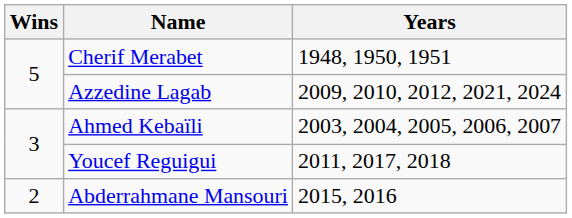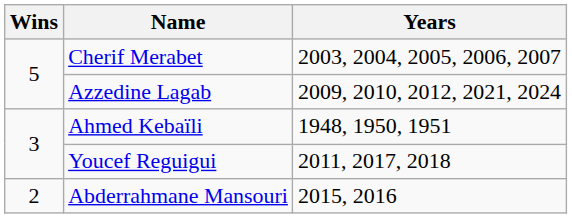 <table class="wikitable">
 <tr>
 <th>Wins</th>
 <th>Name</th>
 <th>Years</th>
 </tr>
 <tr>
 <td align=center rowspan=2>5</td>
 <td><a href='#'>Cherif Merabet</a></td>
-<td align=left>1948, 1950, 1951</td>
+<td align=left>2003, 2004, 2005, 2006, 2007</td>
 </tr>
 <tr>
 <td><a href='#'>Azzedine Lagab</a></td>
 <td align=left>2009, 2010, 2012, 2021, 2024</td>
 </tr>
 <tr>
 <td align=center rowspan=2>3</td>
 <td><a href='#'>Ahmed Kebaïli</a></td>
-<td align=left>2003, 2004, 2005, 2006, 2007</td>
+<td align=left>1948, 1950, 1951</td>
 </tr>
 <tr>
 <td><a href='#'>Youcef Reguigui</a></td>
 <td align=left>2011, 2017, 2018</td>
 </tr>
 <tr>
 <td align=center>2</td>
 <td><a href='#'>Abderrahmane Mansouri</a></td>
 <td align=left>2015, 2016</td>
 </tr>
 </table>
